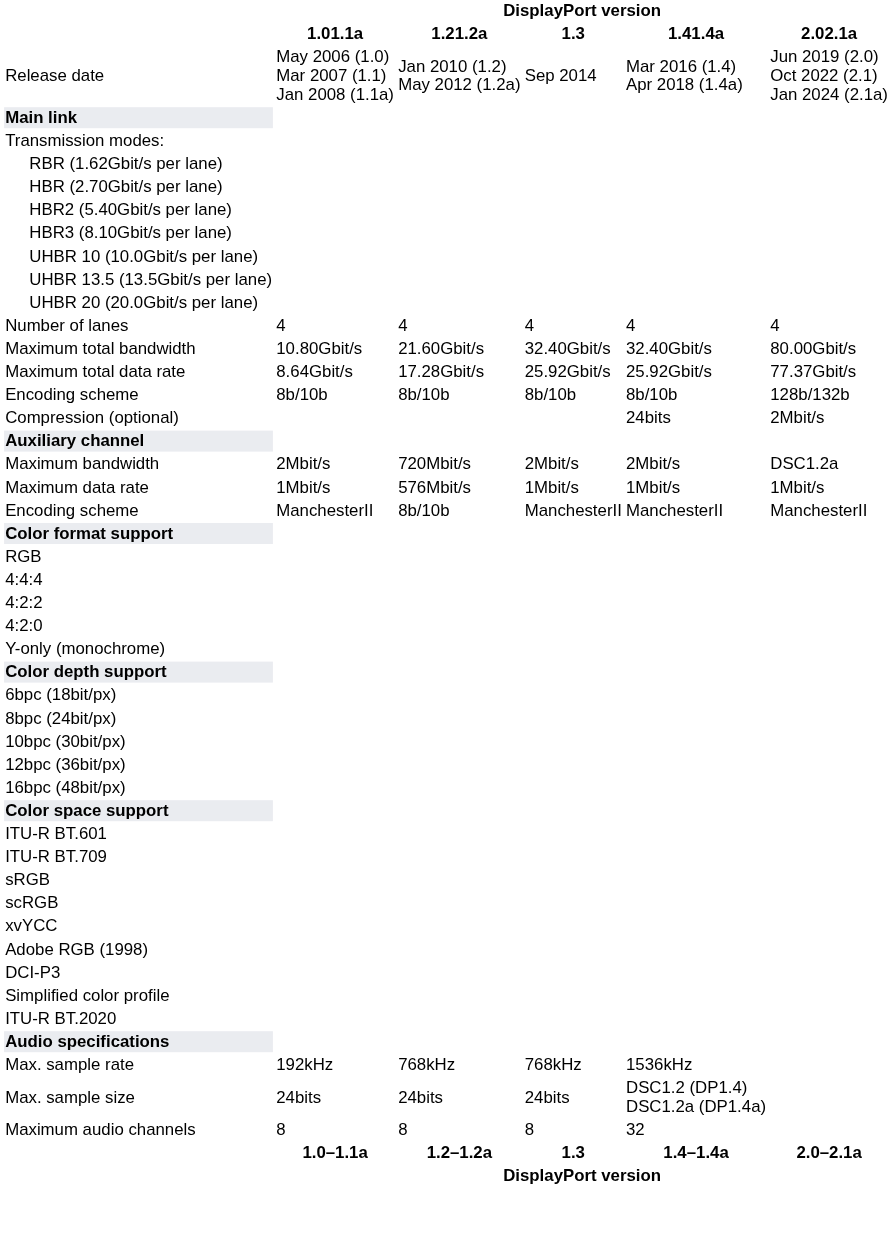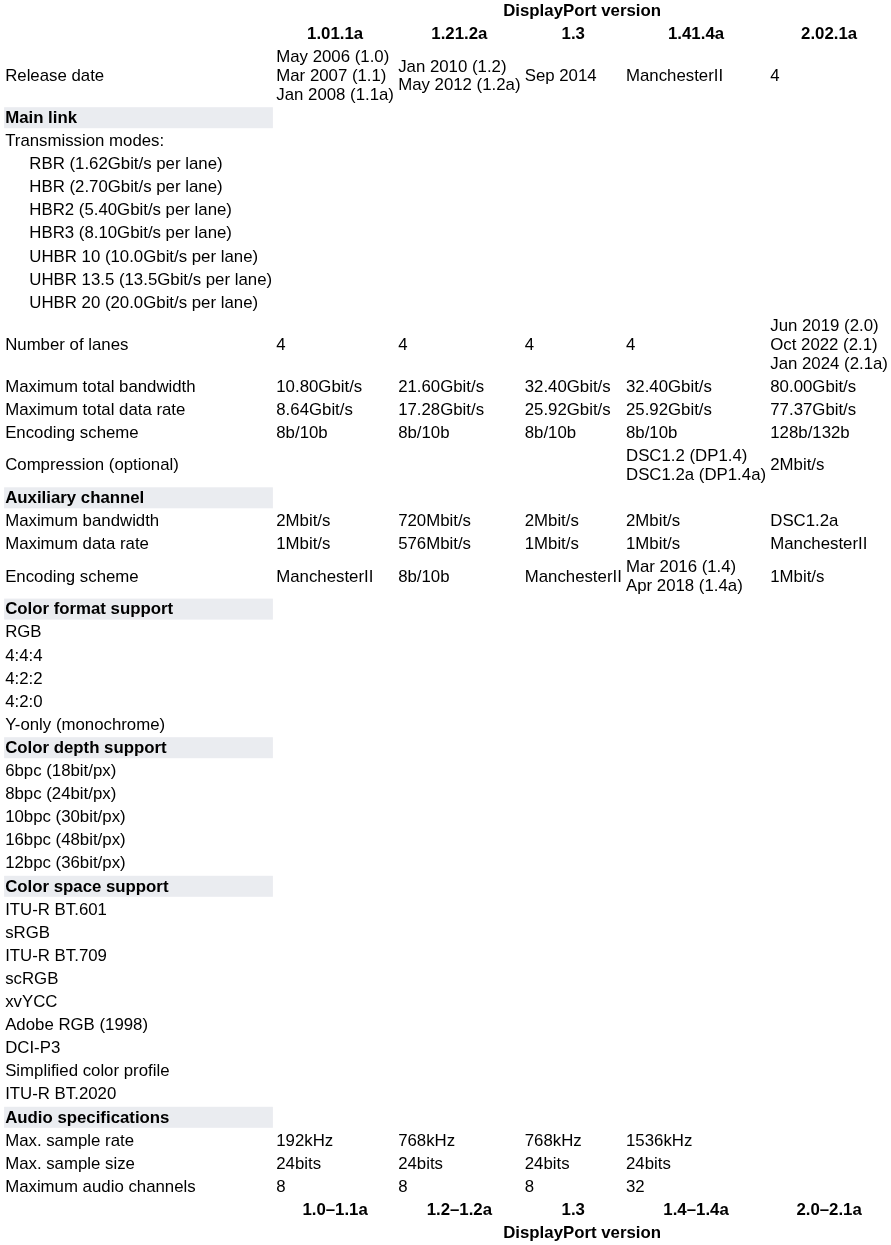 <table>
 <tr>
 <th rowspan=2></th>
 <th colspan=5>DisplayPort version</th>
 </tr>
 <tr>
 <th style="min-width:80px">1.01.1a</th>
 <th style="min-width:80px">1.21.2a</th>
 <th style="min-width:80px">1.3</th>
 <th style="min-width:80px">1.41.4a</th>
 <th style="min-width:80px">2.02.1a</th>
 </tr>
 <tr>
 <td>Release date</td>
 <td>May 2006 (1.0)<br>Mar 2007 (1.1)<br>Jan 2008 (1.1a)</td>
 <td>Jan 2010 (1.2)<br>May 2012 (1.2a)</td>
 <td>Sep 2014</td>
-<td>Mar 2016 (1.4)<br>Apr 2018 (1.4a)</td>
-<td>Jun 2019 (2.0)<br>Oct 2022 (2.1)<br>Jan 2024 (2.1a)</td>
+<td> ManchesterII</td>
+<td> 4</td>
 </tr>
 <tr>
 <td style="background:#EAECF0"><strong>Main link</strong></td>
 <th colspan="5"></th>
 </tr>
 <tr>
 <td>Transmission modes:</td>
 <td colspan="5"></td>
 </tr>
 <tr>
 <td style="padding-left: 1.5em;">RBR (1.62Gbit/s per lane)</td>
 <td></td>
 <td></td>
 <td></td>
 <td></td>
 <td></td>
 </tr>
 <tr>
 <td style="padding-left: 1.5em;">HBR (2.70Gbit/s per lane)</td>
 <td></td>
 <td></td>
 <td></td>
 <td></td>
 <td></td>
 </tr>
 <tr>
 <td style="padding-left: 1.5em;">HBR2 (5.40Gbit/s per lane)</td>
 <td></td>
 <td></td>
 <td></td>
 <td></td>
 <td></td>
 </tr>
 <tr>
 <td style="padding-left: 1.5em;">HBR3 (8.10Gbit/s per lane)</td>
 <td></td>
 <td></td>
 <td></td>
 <td></td>
 <td></td>
 </tr>
 <tr>
 <td style="padding-left: 1.5em;">UHBR 10 (10.0Gbit/s per lane)</td>
 <td></td>
 <td></td>
 <td></td>
 <td></td>
 <td></td>
 </tr>
 <tr>
 <td style="padding-left: 1.5em;">UHBR 13.5 (13.5Gbit/s per lane)</td>
 <td></td>
 <td></td>
 <td></td>
 <td></td>
 <td></td>
 </tr>
 <tr>
 <td style="padding-left: 1.5em;">UHBR 20 (20.0Gbit/s per lane)</td>
 <td></td>
 <td></td>
 <td></td>
 <td></td>
 <td></td>
 </tr>
 <tr>
 <td>Number of lanes</td>
 <td>  4</td>
 <td> 4</td>
 <td> 4</td>
 <td> 4</td>
-<td> 4</td>
+<td>Jun 2019 (2.0)<br>Oct 2022 (2.1)<br>Jan 2024 (2.1a)</td>
 </tr>
 <tr>
 <td>Maximum total bandwidth</td>
 <td> 10.80Gbit/s</td>
 <td> 21.60Gbit/s</td>
 <td> 32.40Gbit/s</td>
 <td> 32.40Gbit/s</td>
 <td> 80.00Gbit/s</td>
 </tr>
 <tr>
 <td>Maximum total data rate</td>
 <td> 8.64Gbit/s<br></td>
 <td> 17.28Gbit/s</td>
 <td> 25.92Gbit/s</td>
 <td> 25.92Gbit/s</td>
 <td> 77.37Gbit/s</td>
 </tr>
 <tr>
 <td>Encoding scheme</td>
 <td>  8b/10b</td>
 <td> 8b/10b</td>
 <td> 8b/10b</td>
 <td> 8b/10b</td>
 <td> 128b/132b</td>
 </tr>
 <tr>
 <td>Compression (optional)</td>
 <td></td>
 <td></td>
 <td></td>
-<td> 24bits</td>
+<td> DSC1.2 (DP1.4)<br>DSC1.2a (DP1.4a)</td>
 <td> 2Mbit/s</td>
 </tr>
 <tr>
 <td style="background:#EAECF0"><strong>Auxiliary channel</strong></td>
 <th colspan="5"></th>
 </tr>
 <tr>
 <td>Maximum bandwidth</td>
 <td>  2Mbit/s</td>
 <td>  720Mbit/s</td>
 <td> 2Mbit/s</td>
 <td> 2Mbit/s</td>
 <td> DSC1.2a</td>
 </tr>
 <tr>
 <td>Maximum data rate</td>
 <td>  1Mbit/s</td>
 <td>  576Mbit/s</td>
 <td> 1Mbit/s</td>
 <td> 1Mbit/s</td>
-<td> 1Mbit/s</td>
+<td> ManchesterII</td>
 </tr>
 <tr>
 <td>Encoding scheme</td>
 <td>   ManchesterII</td>
 <td>  8b/10b</td>
 <td> ManchesterII</td>
-<td> ManchesterII</td>
-<td> ManchesterII</td>
+<td>Mar 2016 (1.4)<br>Apr 2018 (1.4a)</td>
+<td> 1Mbit/s</td>
 </tr>
 <tr>
 <td style="background:#EAECF0"><strong>Color format support</strong></td>
 <th colspan="5"></th>
 </tr>
 <tr>
 <td>RGB</td>
 <td></td>
 <td></td>
 <td></td>
 <td></td>
 <td></td>
 </tr>
 <tr>
 <td> 4:4:4</td>
 <td></td>
 <td></td>
 <td></td>
 <td></td>
 <td></td>
 </tr>
 <tr>
 <td> 4:2:2</td>
 <td></td>
 <td></td>
 <td></td>
 <td></td>
 <td></td>
 </tr>
 <tr>
 <td> 4:2:0</td>
 <td></td>
 <td></td>
 <td></td>
 <td></td>
 <td></td>
 </tr>
 <tr>
 <td>Y-only (monochrome)</td>
 <td></td>
 <td></td>
 <td></td>
 <td></td>
 <td></td>
 </tr>
 <tr>
 <td style="background:#EAECF0"><strong>Color depth support</strong></td>
 <th colspan="5"></th>
 </tr>
 <tr>
 <td>6bpc (18bit/px)</td>
 <td></td>
 <td></td>
 <td></td>
 <td></td>
 <td></td>
 </tr>
 <tr>
 <td>8bpc (24bit/px)</td>
 <td></td>
 <td></td>
 <td></td>
 <td></td>
 <td></td>
 </tr>
 <tr>
 <td>10bpc (30bit/px)</td>
 <td></td>
 <td></td>
 <td></td>
 <td></td>
 <td></td>
 </tr>
 <tr>
-<td>12bpc (36bit/px)</td>
+<td>16bpc (48bit/px)</td>
 <td></td>
 <td></td>
 <td></td>
 <td></td>
 <td></td>
 </tr>
 <tr>
-<td>16bpc (48bit/px)</td>
+<td>12bpc (36bit/px)</td>
 <td></td>
 <td></td>
 <td></td>
 <td></td>
 <td></td>
 </tr>
 <tr>
 <td style="background:#EAECF0"><strong>Color space support</strong></td>
 <th colspan="5"></th>
 </tr>
 <tr>
 <td>ITU-R BT.601</td>
 <td></td>
 <td></td>
 <td></td>
 <td></td>
 <td></td>
 </tr>
 <tr>
-<td>ITU-R BT.709</td>
+<td>sRGB</td>
 <td></td>
 <td></td>
 <td></td>
 <td></td>
 <td></td>
 </tr>
 <tr>
-<td>sRGB</td>
+<td>ITU-R BT.709</td>
 <td></td>
 <td></td>
 <td></td>
 <td></td>
 <td></td>
 </tr>
 <tr>
 <td>scRGB</td>
 <td></td>
 <td></td>
 <td></td>
 <td></td>
 <td></td>
 </tr>
 <tr>
 <td>xvYCC</td>
 <td></td>
 <td></td>
 <td></td>
 <td></td>
 <td></td>
 </tr>
 <tr>
 <td>Adobe RGB (1998)</td>
 <td></td>
 <td></td>
 <td></td>
 <td></td>
 <td></td>
 </tr>
 <tr>
 <td>DCI-P3</td>
 <td></td>
 <td></td>
 <td></td>
 <td></td>
 <td></td>
 </tr>
 <tr>
 <td>Simplified color profile</td>
 <td></td>
 <td></td>
 <td></td>
 <td></td>
 <td></td>
 </tr>
 <tr>
 <td>ITU-R BT.2020</td>
 <td></td>
 <td></td>
 <td></td>
 <td></td>
 <td></td>
 </tr>
 <tr>
 <td style="background:#EAECF0"><strong>Audio specifications</strong></td>
 <th colspan="5"></th>
 </tr>
 <tr>
 <td>Max. sample rate</td>
 <td>  192kHz</td>
 <td>  768kHz</td>
 <td> 768kHz</td>
 <td> 1536kHz</td>
 <td></td>
 </tr>
 <tr>
 <td>Max. sample size</td>
 <td>  24bits</td>
 <td> 24bits</td>
 <td> 24bits</td>
-<td> DSC1.2 (DP1.4)<br>DSC1.2a (DP1.4a)</td>
+<td> 24bits</td>
 <td></td>
 </tr>
 <tr>
 <td>Maximum audio channels</td>
 <td>  8</td>
 <td> 8</td>
 <td> 8</td>
 <td> 32</td>
 <td></td>
 </tr>
 <tr>
 <th rowspan=2></th>
 <th style="min-width:80px">1.0–1.1a</th>
 <th style="min-width:80px">1.2–1.2a</th>
 <th style="min-width:80px">1.3</th>
 <th style="min-width:80px">1.4–1.4a</th>
 <th style="min-width:80px">2.0–2.1a</th>
 </tr>
 <tr>
 <th colspan=5>DisplayPort version</th>
 </tr>
 </table>
